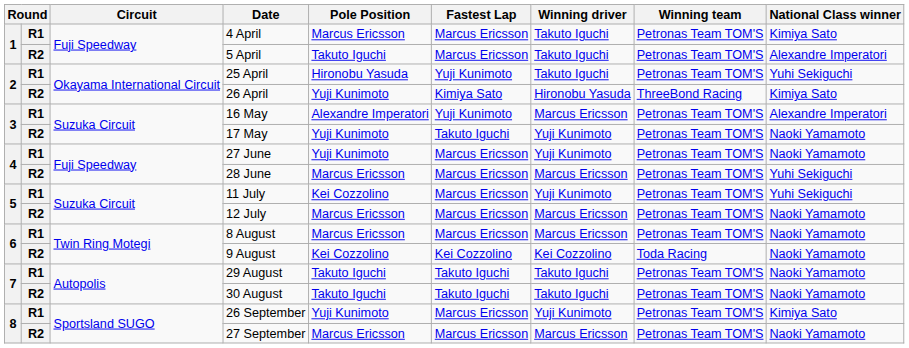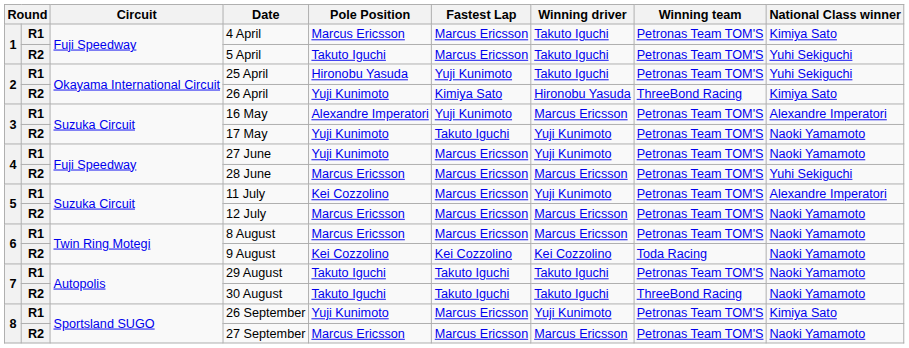 <table class="wikitable" style="font-size: 85%;">
 <tr>
 <th colspan=2>Round</th>
 <th>Circuit</th>
 <th>Date</th>
 <th>Pole Position</th>
 <th>Fastest Lap</th>
 <th>Winning driver</th>
 <th>Winning team</th>
 <th>National Class winner</th>
 </tr>
 <tr>
 <th rowspan=2>1</th>
 <th>R1</th>
 <td rowspan=2><a href='#'>Fuji Speedway</a></td>
 <td>4 April</td>
 <td> <a href='#'>Marcus Ericsson</a></td>
 <td> <a href='#'>Marcus Ericsson</a></td>
 <td> <a href='#'>Takuto Iguchi</a></td>
 <td><a href='#'>Petronas Team TOM'S</a></td>
 <td> <a href='#'>Kimiya Sato</a></td>
 </tr>
 <tr>
 <th>R2</th>
 <td>5 April</td>
 <td> <a href='#'>Takuto Iguchi</a></td>
 <td> <a href='#'>Marcus Ericsson</a></td>
 <td> <a href='#'>Takuto Iguchi</a></td>
 <td><a href='#'>Petronas Team TOM'S</a></td>
-<td> <a href='#'>Alexandre Imperatori</a></td>
+<td> <a href='#'>Yuhi Sekiguchi</a></td>
 </tr>
 <tr>
 <th rowspan=2>2</th>
 <th>R1</th>
 <td rowspan=2 nowrap><a href='#'>Okayama International Circuit</a></td>
 <td>25 April</td>
 <td> <a href='#'>Hironobu Yasuda</a></td>
 <td> <a href='#'>Yuji Kunimoto</a></td>
 <td> <a href='#'>Takuto Iguchi</a></td>
 <td><a href='#'>Petronas Team TOM'S</a></td>
 <td> <a href='#'>Yuhi Sekiguchi</a></td>
 </tr>
 <tr>
 <th>R2</th>
 <td>26 April</td>
 <td> <a href='#'>Yuji Kunimoto</a></td>
 <td> <a href='#'>Kimiya Sato</a></td>
 <td nowrap> <a href='#'>Hironobu Yasuda</a></td>
 <td><a href='#'>ThreeBond Racing</a></td>
 <td> <a href='#'>Kimiya Sato</a></td>
 </tr>
 <tr>
 <th rowspan=2>3</th>
 <th>R1</th>
 <td rowspan=2><a href='#'>Suzuka Circuit</a></td>
 <td>16 May</td>
 <td nowrap> <a href='#'>Alexandre Imperatori</a></td>
 <td> <a href='#'>Yuji Kunimoto</a></td>
 <td> <a href='#'>Marcus Ericsson</a></td>
 <td nowrap=""><a href='#'>Petronas Team TOM'S</a></td>
 <td nowrap> <a href='#'>Alexandre Imperatori</a></td>
 </tr>
 <tr>
 <th>R2</th>
 <td>17 May</td>
 <td> <a href='#'>Yuji Kunimoto</a></td>
 <td> <a href='#'>Takuto Iguchi</a></td>
 <td> <a href='#'>Yuji Kunimoto</a></td>
 <td><a href='#'>Petronas Team TOM'S</a></td>
 <td> <a href='#'>Naoki Yamamoto</a></td>
 </tr>
 <tr>
 <th rowspan=2>4</th>
 <th>R1</th>
 <td rowspan=2><a href='#'>Fuji Speedway</a></td>
 <td>27 June</td>
 <td> <a href='#'>Yuji Kunimoto</a></td>
 <td> <a href='#'>Marcus Ericsson</a></td>
 <td> <a href='#'>Yuji Kunimoto</a></td>
 <td><a href='#'>Petronas Team TOM'S</a></td>
 <td> <a href='#'>Naoki Yamamoto</a></td>
 </tr>
 <tr>
 <th>R2</th>
 <td>28 June</td>
 <td> <a href='#'>Marcus Ericsson</a></td>
 <td> <a href='#'>Marcus Ericsson</a></td>
 <td> <a href='#'>Marcus Ericsson</a></td>
 <td><a href='#'>Petronas Team TOM'S</a></td>
 <td> <a href='#'>Yuhi Sekiguchi</a></td>
 </tr>
 <tr>
 <th rowspan=2>5</th>
 <th>R1</th>
 <td rowspan=2><a href='#'>Suzuka Circuit</a></td>
 <td>11 July</td>
 <td> <a href='#'>Kei Cozzolino</a></td>
 <td> <a href='#'>Marcus Ericsson</a></td>
 <td> <a href='#'>Yuji Kunimoto</a></td>
 <td><a href='#'>Petronas Team TOM'S</a></td>
-<td> <a href='#'>Yuhi Sekiguchi</a></td>
+<td> <a href='#'>Alexandre Imperatori</a></td>
 </tr>
 <tr>
 <th>R2</th>
 <td>12 July</td>
 <td nowrap=""> <a href='#'>Marcus Ericsson</a></td>
 <td> <a href='#'>Marcus Ericsson</a></td>
 <td> <a href='#'>Marcus Ericsson</a></td>
 <td><a href='#'>Petronas Team TOM'S</a></td>
 <td> <a href='#'>Naoki Yamamoto</a></td>
 </tr>
 <tr>
 <th rowspan=2>6</th>
 <th>R1</th>
 <td rowspan=2><a href='#'>Twin Ring Motegi</a></td>
 <td>8 August</td>
 <td> <a href='#'>Marcus Ericsson</a></td>
 <td> <a href='#'>Marcus Ericsson</a></td>
 <td> <a href='#'>Marcus Ericsson</a></td>
 <td><a href='#'>Petronas Team TOM'S</a></td>
 <td> <a href='#'>Naoki Yamamoto</a></td>
 </tr>
 <tr>
 <th>R2</th>
 <td>9 August</td>
 <td> <a href='#'>Kei Cozzolino</a></td>
 <td> <a href='#'>Kei Cozzolino</a></td>
 <td> <a href='#'>Kei Cozzolino</a></td>
 <td><a href='#'>Toda Racing</a></td>
 <td> <a href='#'>Naoki Yamamoto</a></td>
 </tr>
 <tr>
 <th rowspan=2>7</th>
 <th>R1</th>
 <td rowspan=2><a href='#'>Autopolis</a></td>
 <td>29 August</td>
 <td> <a href='#'>Takuto Iguchi</a></td>
 <td> <a href='#'>Takuto Iguchi</a></td>
 <td> <a href='#'>Takuto Iguchi</a></td>
 <td><a href='#'>Petronas Team TOM'S</a></td>
 <td> <a href='#'>Naoki Yamamoto</a></td>
 </tr>
 <tr>
 <th>R2</th>
 <td>30 August</td>
 <td> <a href='#'>Takuto Iguchi</a></td>
 <td> <a href='#'>Takuto Iguchi</a></td>
 <td> <a href='#'>Takuto Iguchi</a></td>
-<td><a href='#'>Petronas Team TOM'S</a></td>
+<td><a href='#'>ThreeBond Racing</a></td>
 <td> <a href='#'>Naoki Yamamoto</a></td>
 </tr>
 <tr>
 <th rowspan=2>8</th>
 <th>R1</th>
 <td rowspan=2><a href='#'>Sportsland SUGO</a></td>
 <td nowrap>26 September</td>
 <td> <a href='#'>Yuji Kunimoto</a></td>
 <td> <a href='#'>Marcus Ericsson</a></td>
 <td> <a href='#'>Yuji Kunimoto</a></td>
 <td><a href='#'>Petronas Team TOM'S</a></td>
 <td> <a href='#'>Kimiya Sato</a></td>
 </tr>
 <tr>
 <th>R2</th>
 <td>27 September</td>
 <td> <a href='#'>Marcus Ericsson</a></td>
 <td> <a href='#'>Marcus Ericsson</a></td>
 <td> <a href='#'>Marcus Ericsson</a></td>
 <td><a href='#'>Petronas Team TOM'S</a></td>
 <td> <a href='#'>Naoki Yamamoto</a></td>
 </tr>
 </table>
